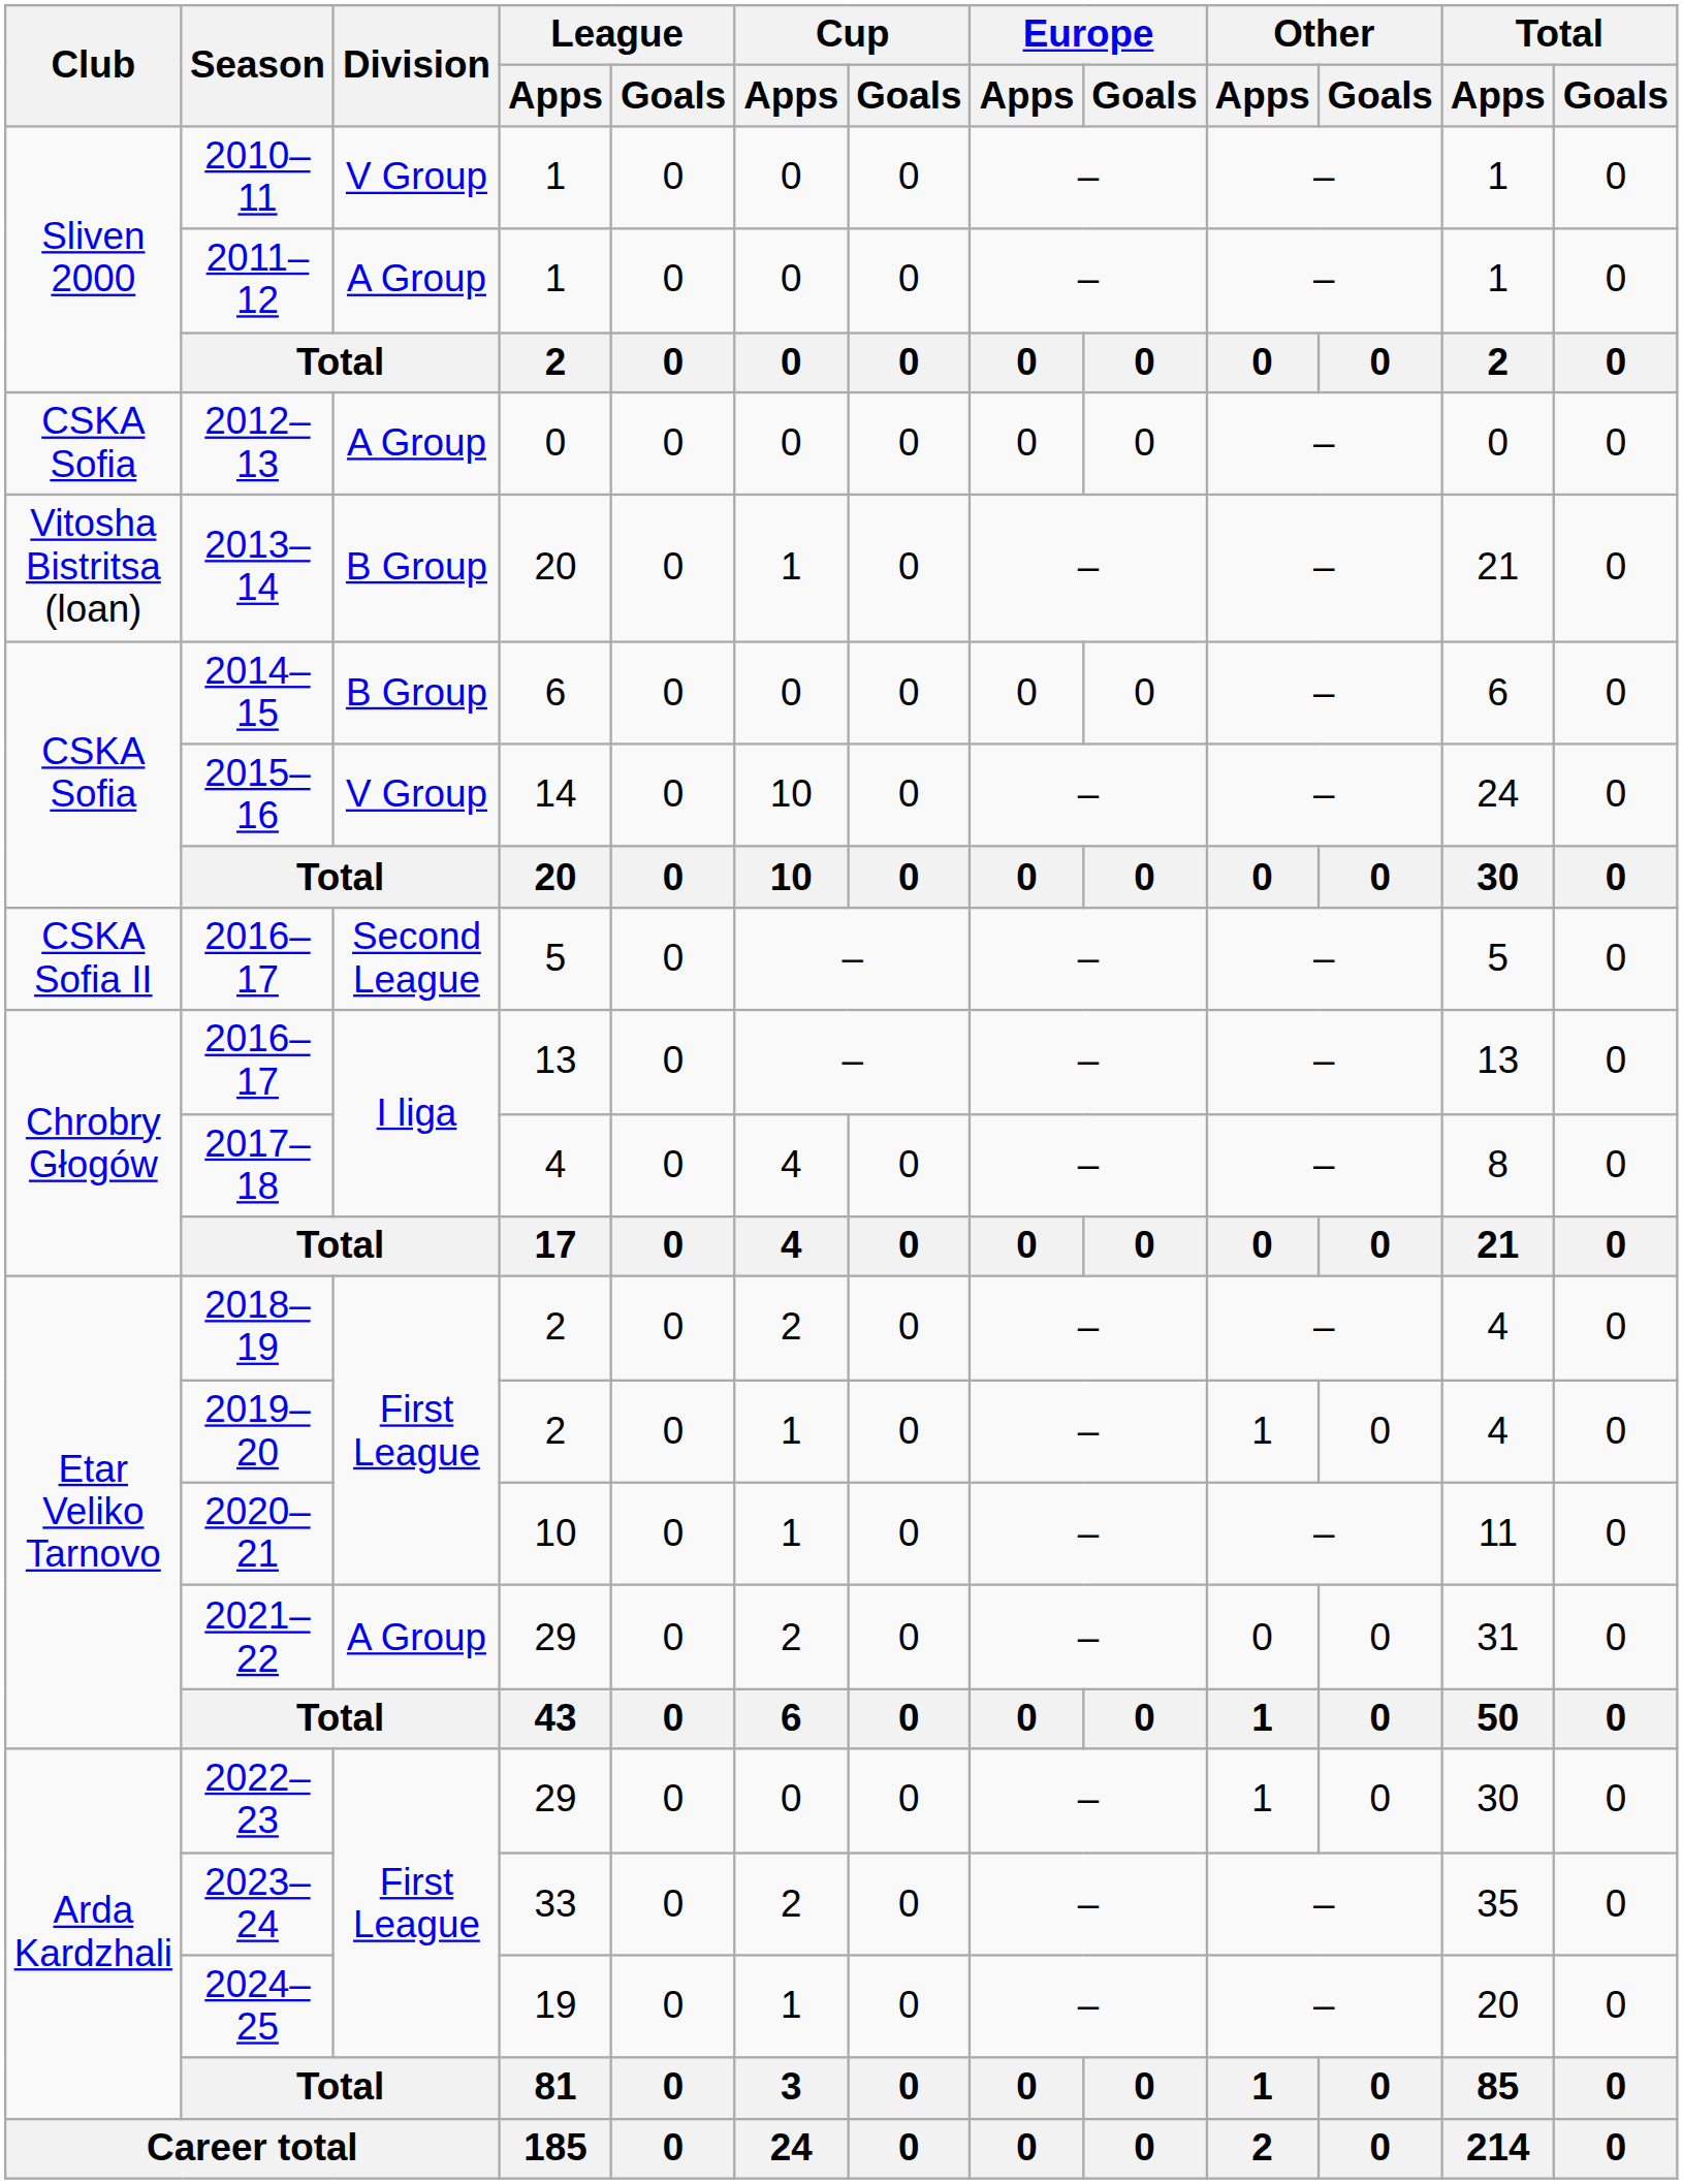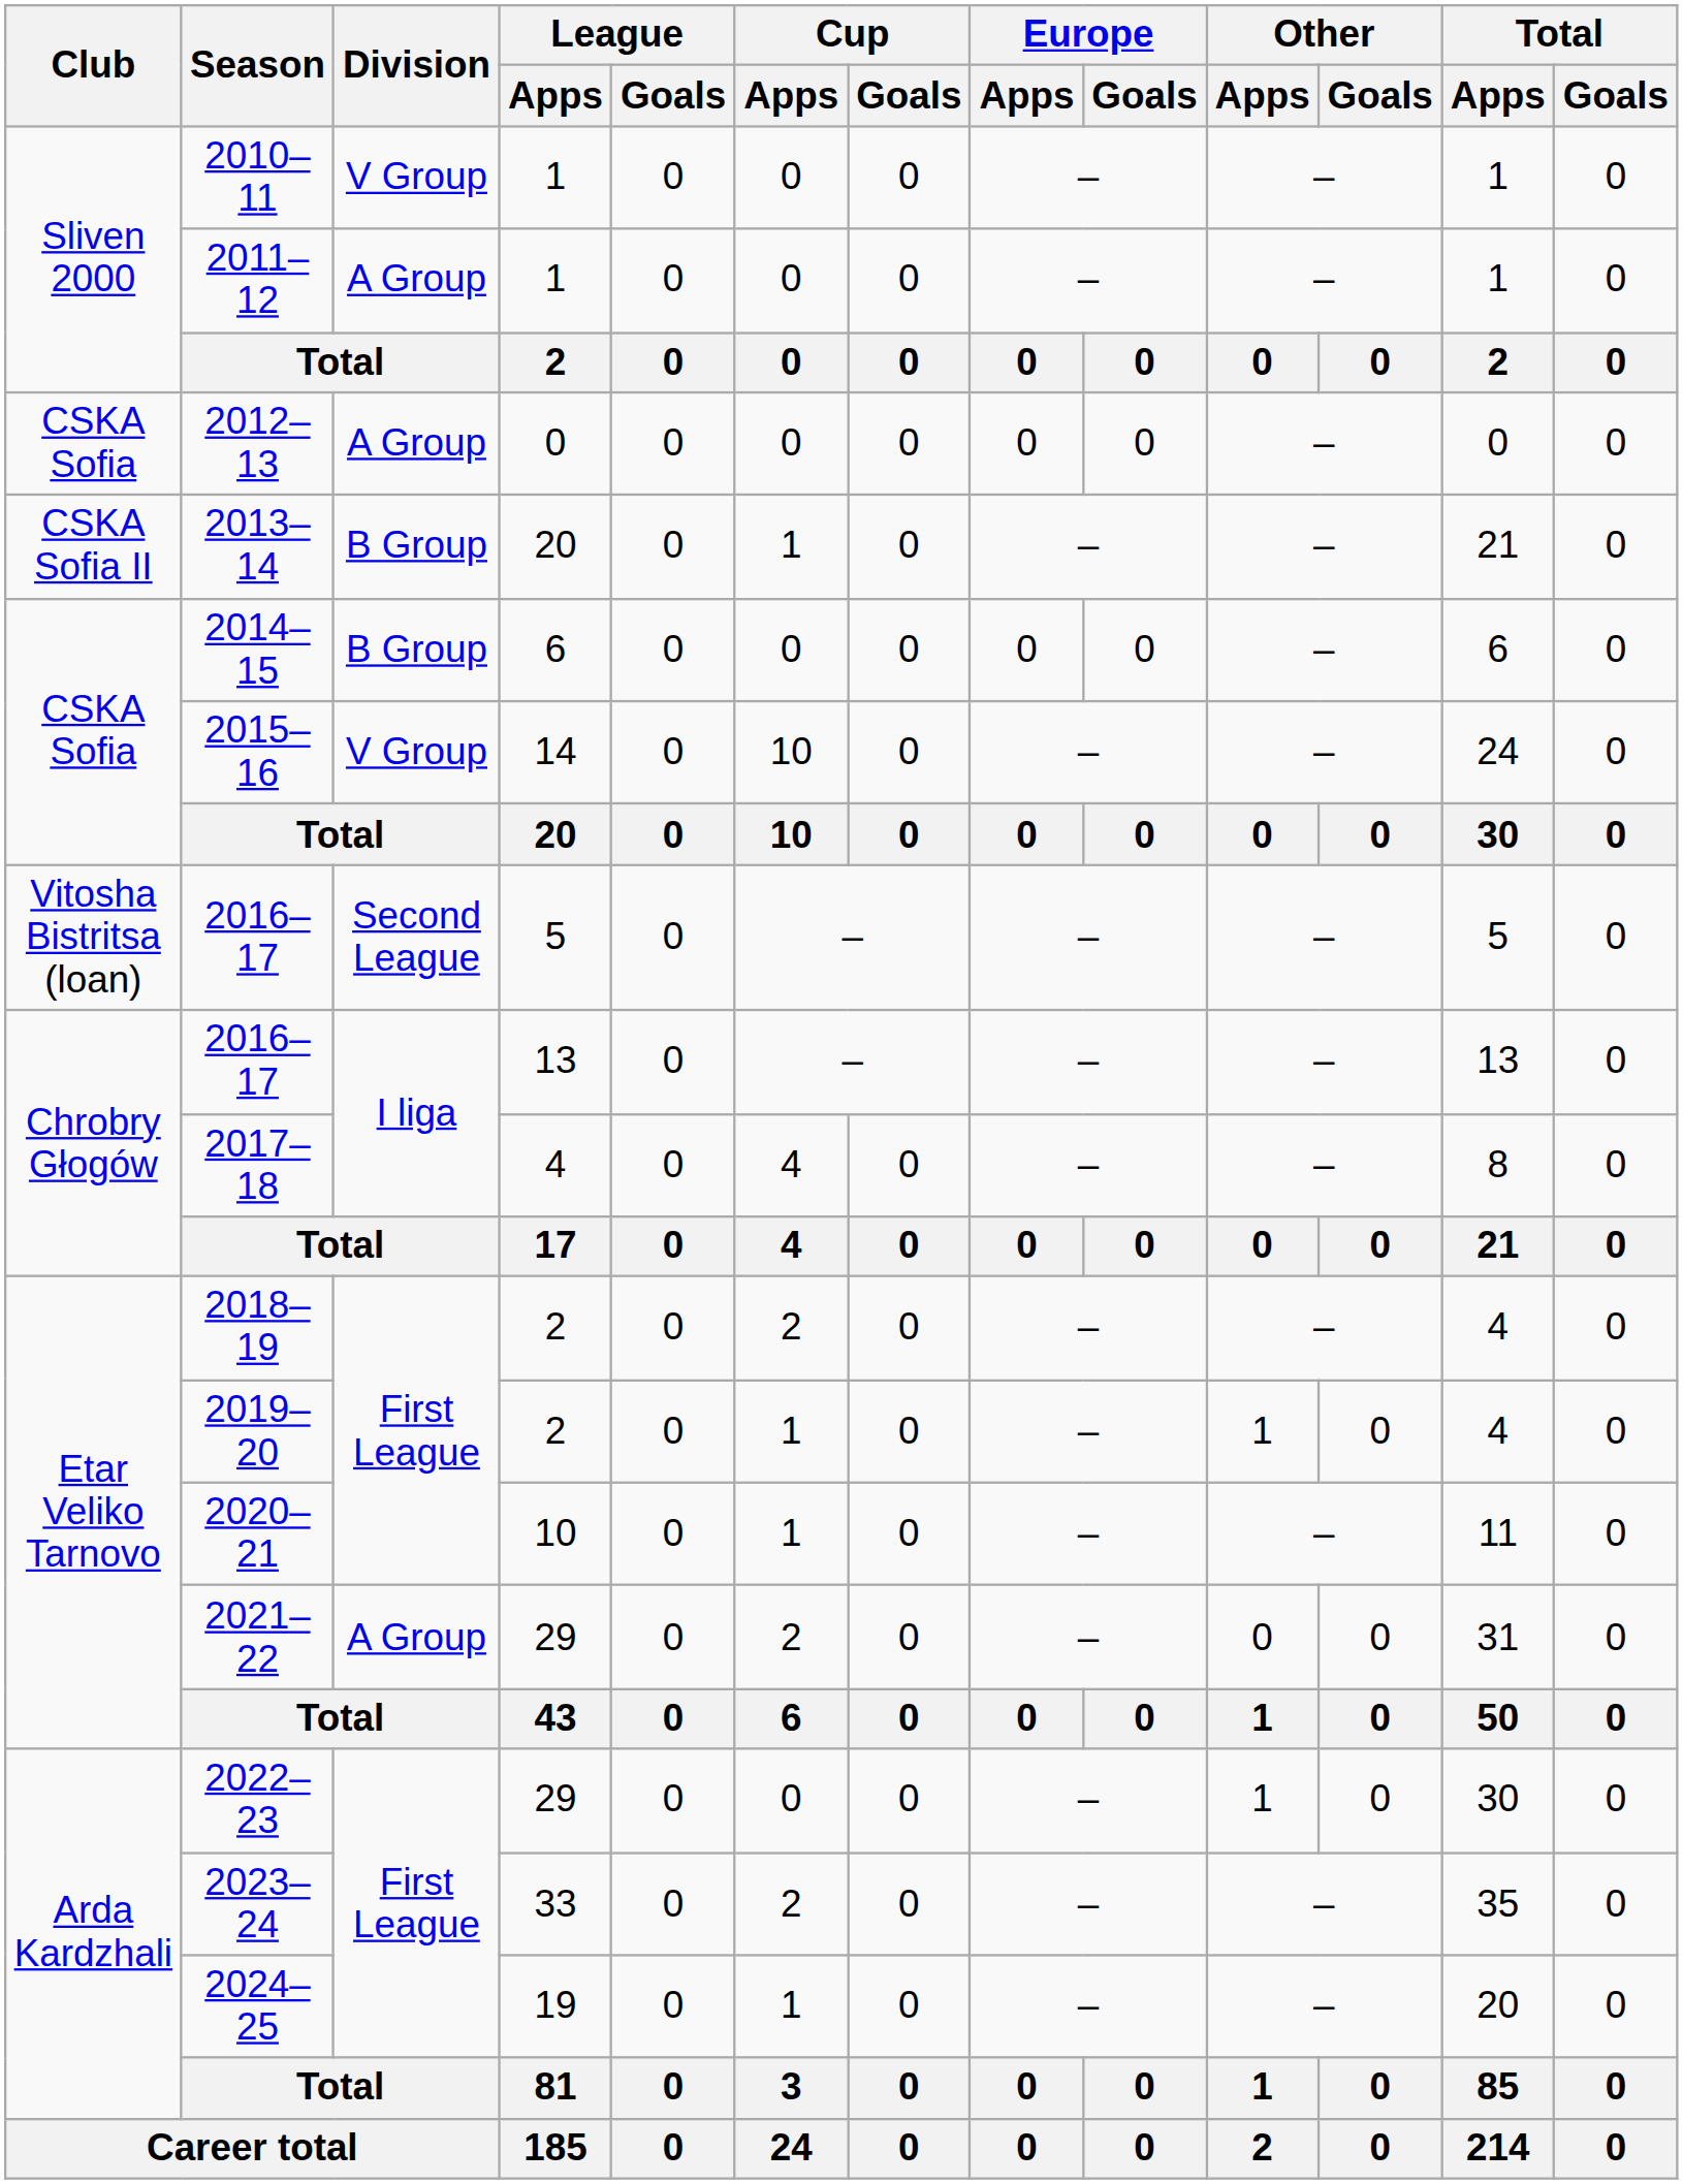 <table class="wikitable" style="font-size:100%; text-align: center">
 <tr>
 <th rowspan=2>Club</th>
 <th rowspan=2>Season</th>
 <th rowspan="2">Division</th>
 <th colspan=2>League</th>
 <th colspan=2>Cup</th>
 <th colspan=2><a href='#'>Europe</a></th>
 <th colspan=2>Other</th>
 <th colspan=2>Total</th>
 </tr>
 <tr>
 <th>Apps</th>
 <th>Goals</th>
 <th>Apps</th>
 <th>Goals</th>
 <th>Apps</th>
 <th>Goals</th>
 <th>Apps</th>
 <th>Goals</th>
 <th>Apps</th>
 <th>Goals</th>
 </tr>
 <tr>
 <td rowspan="3"><a href='#'>Sliven 2000</a></td>
 <td><a href='#'>2010–11</a></td>
 <td><a href='#'>V Group</a></td>
 <td>1</td>
 <td>0</td>
 <td>0</td>
 <td>0</td>
 <td colspan="2">–</td>
 <td colspan="2">–</td>
 <td>1</td>
 <td>0</td>
 </tr>
 <tr>
 <td><a href='#'>2011–12</a></td>
 <td><a href='#'>A Group</a></td>
 <td>1</td>
 <td>0</td>
 <td>0</td>
 <td>0</td>
 <td colspan="2">–</td>
 <td colspan="2">–</td>
 <td>1</td>
 <td>0</td>
 </tr>
 <tr>
 <th colspan=2>Total</th>
 <th>2</th>
 <th>0</th>
 <th>0</th>
 <th>0</th>
 <th>0</th>
 <th>0</th>
 <th>0</th>
 <th>0</th>
 <th>2</th>
 <th>0</th>
 </tr>
 <tr>
 <td><a href='#'>CSKA Sofia</a></td>
 <td><a href='#'>2012–13</a></td>
 <td><a href='#'>A Group</a></td>
 <td>0</td>
 <td>0</td>
 <td>0</td>
 <td>0</td>
 <td>0</td>
 <td>0</td>
 <td colspan="2">–</td>
 <td>0</td>
 <td>0</td>
 </tr>
 <tr>
-<td><a href='#'>Vitosha Bistritsa</a> (loan)</td>
+<td><a href='#'>CSKA Sofia II</a></td>
 <td><a href='#'>2013–14</a></td>
 <td><a href='#'>B Group</a></td>
 <td>20</td>
 <td>0</td>
 <td>1</td>
 <td>0</td>
 <td colspan="2">–</td>
 <td colspan="2">–</td>
 <td>21</td>
 <td>0</td>
 </tr>
 <tr>
 <td rowspan="3"><a href='#'>CSKA Sofia</a></td>
 <td><a href='#'>2014–15</a></td>
 <td><a href='#'>B Group</a></td>
 <td>6</td>
 <td>0</td>
 <td>0</td>
 <td>0</td>
 <td>0</td>
 <td>0</td>
 <td colspan="2">–</td>
 <td>6</td>
 <td>0</td>
 </tr>
 <tr>
 <td><a href='#'>2015–16</a></td>
 <td><a href='#'>V Group</a></td>
 <td>14</td>
 <td>0</td>
 <td>10</td>
 <td>0</td>
 <td colspan="2">–</td>
 <td colspan="2">–</td>
 <td>24</td>
 <td>0</td>
 </tr>
 <tr>
 <th colspan=2>Total</th>
 <th>20</th>
 <th>0</th>
 <th>10</th>
 <th>0</th>
 <th>0</th>
 <th>0</th>
 <th>0</th>
 <th>0</th>
 <th>30</th>
 <th>0</th>
 </tr>
 <tr>
-<td><a href='#'>CSKA Sofia II</a></td>
+<td><a href='#'>Vitosha Bistritsa</a> (loan)</td>
 <td><a href='#'>2016–17</a></td>
 <td><a href='#'>Second League</a></td>
 <td>5</td>
 <td>0</td>
 <td colspan="2">–</td>
 <td colspan="2">–</td>
 <td colspan="2">–</td>
 <td>5</td>
 <td>0</td>
 </tr>
 <tr>
 <td rowspan="3"><a href='#'>Chrobry Głogów</a></td>
 <td><a href='#'>2016–17</a></td>
 <td rowspan=2><a href='#'>I liga</a></td>
 <td>13</td>
 <td>0</td>
 <td colspan="2">–</td>
 <td colspan="2">–</td>
 <td colspan="2">–</td>
 <td>13</td>
 <td>0</td>
 </tr>
 <tr>
 <td><a href='#'>2017–18</a></td>
 <td>4</td>
 <td>0</td>
 <td>4</td>
 <td>0</td>
 <td colspan="2">–</td>
 <td colspan="2">–</td>
 <td>8</td>
 <td>0</td>
 </tr>
 <tr>
 <th colspan=2>Total</th>
 <th>17</th>
 <th>0</th>
 <th>4</th>
 <th>0</th>
 <th>0</th>
 <th>0</th>
 <th>0</th>
 <th>0</th>
 <th>21</th>
 <th>0</th>
 </tr>
 <tr>
 <td rowspan="5"><a href='#'>Etar Veliko Tarnovo</a></td>
 <td><a href='#'>2018–19</a></td>
 <td rowspan=3><a href='#'>First League</a></td>
 <td>2</td>
 <td>0</td>
 <td>2</td>
 <td>0</td>
 <td colspan="2">–</td>
 <td colspan="2">–</td>
 <td>4</td>
 <td>0</td>
 </tr>
 <tr>
 <td><a href='#'>2019–20</a></td>
 <td>2</td>
 <td>0</td>
 <td>1</td>
 <td>0</td>
 <td colspan="2">–</td>
 <td>1</td>
 <td>0</td>
 <td>4</td>
 <td>0</td>
 </tr>
 <tr>
 <td><a href='#'>2020–21</a></td>
 <td>10</td>
 <td>0</td>
 <td>1</td>
 <td>0</td>
 <td colspan="2">–</td>
 <td colspan="2">–</td>
 <td>11</td>
 <td>0</td>
 </tr>
 <tr>
 <td><a href='#'>2021–22</a></td>
 <td><a href='#'>A Group</a></td>
 <td>29</td>
 <td>0</td>
 <td>2</td>
 <td>0</td>
 <td colspan="2">–</td>
 <td>0</td>
 <td>0</td>
 <td>31</td>
 <td>0</td>
 </tr>
 <tr>
 <th colspan=2>Total</th>
 <th>43</th>
 <th>0</th>
 <th>6</th>
 <th>0</th>
 <th>0</th>
 <th>0</th>
 <th>1</th>
 <th>0</th>
 <th>50</th>
 <th>0</th>
 </tr>
 <tr>
 <td rowspan="4"><a href='#'>Arda Kardzhali</a></td>
 <td><a href='#'>2022–23</a></td>
 <td rowspan=3><a href='#'>First League</a></td>
 <td>29</td>
 <td>0</td>
 <td>0</td>
 <td>0</td>
 <td colspan="2">–</td>
 <td>1</td>
 <td>0</td>
 <td>30</td>
 <td>0</td>
 </tr>
 <tr>
 <td><a href='#'>2023–24</a></td>
 <td>33</td>
 <td>0</td>
 <td>2</td>
 <td>0</td>
 <td colspan="2">–</td>
 <td colspan="2">–</td>
 <td>35</td>
 <td>0</td>
 </tr>
 <tr>
 <td><a href='#'>2024–25</a></td>
 <td>19</td>
 <td>0</td>
 <td>1</td>
 <td>0</td>
 <td colspan="2">–</td>
 <td colspan="2">–</td>
 <td>20</td>
 <td>0</td>
 </tr>
 <tr>
 <th colspan=2>Total</th>
 <th>81</th>
 <th>0</th>
 <th>3</th>
 <th>0</th>
 <th>0</th>
 <th>0</th>
 <th>1</th>
 <th>0</th>
 <th>85</th>
 <th>0</th>
 </tr>
 <tr>
 <th colspan=3>Career total</th>
 <th>185</th>
 <th>0</th>
 <th>24</th>
 <th>0</th>
 <th>0</th>
 <th>0</th>
 <th>2</th>
 <th>0</th>
 <th>214</th>
 <th>0</th>
 </tr>
 </table>
